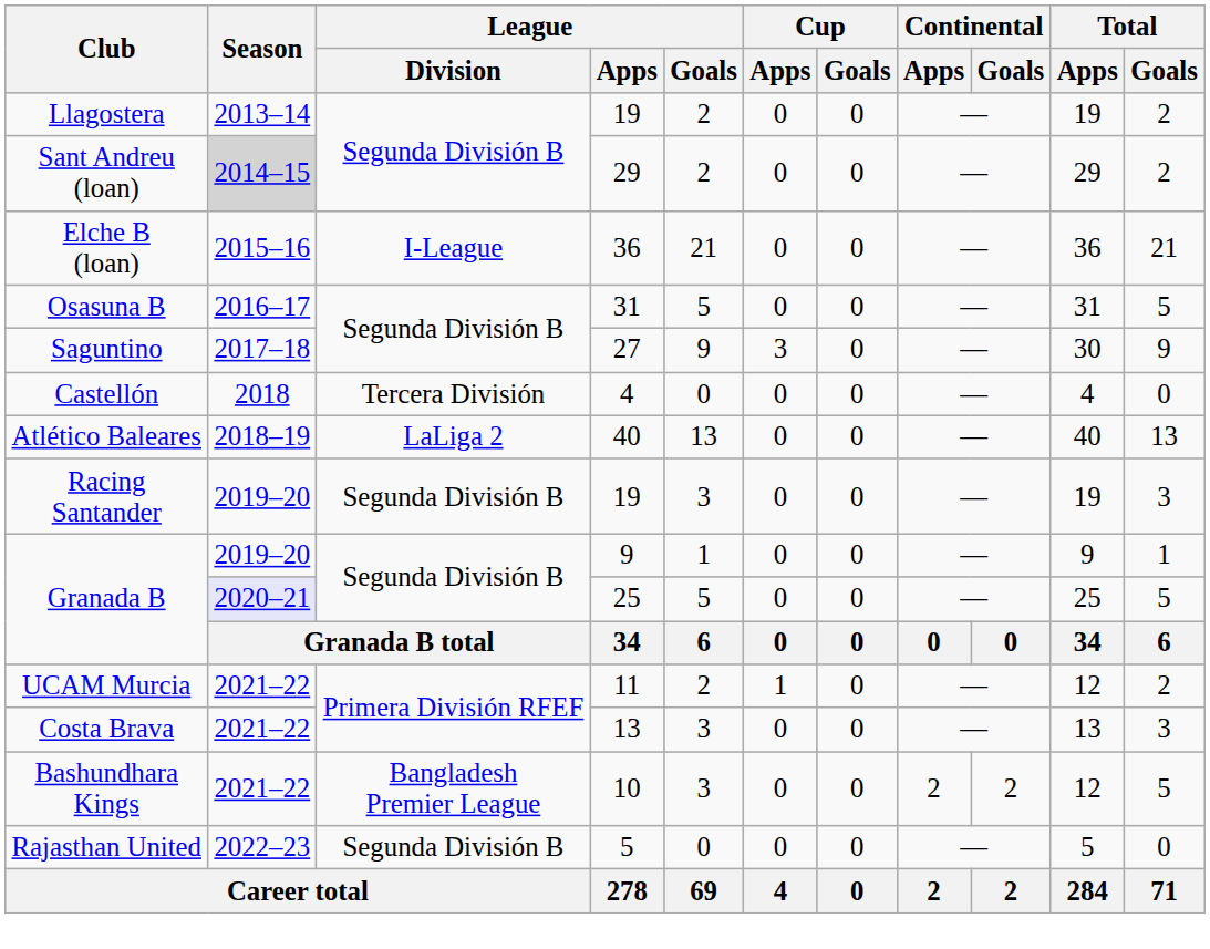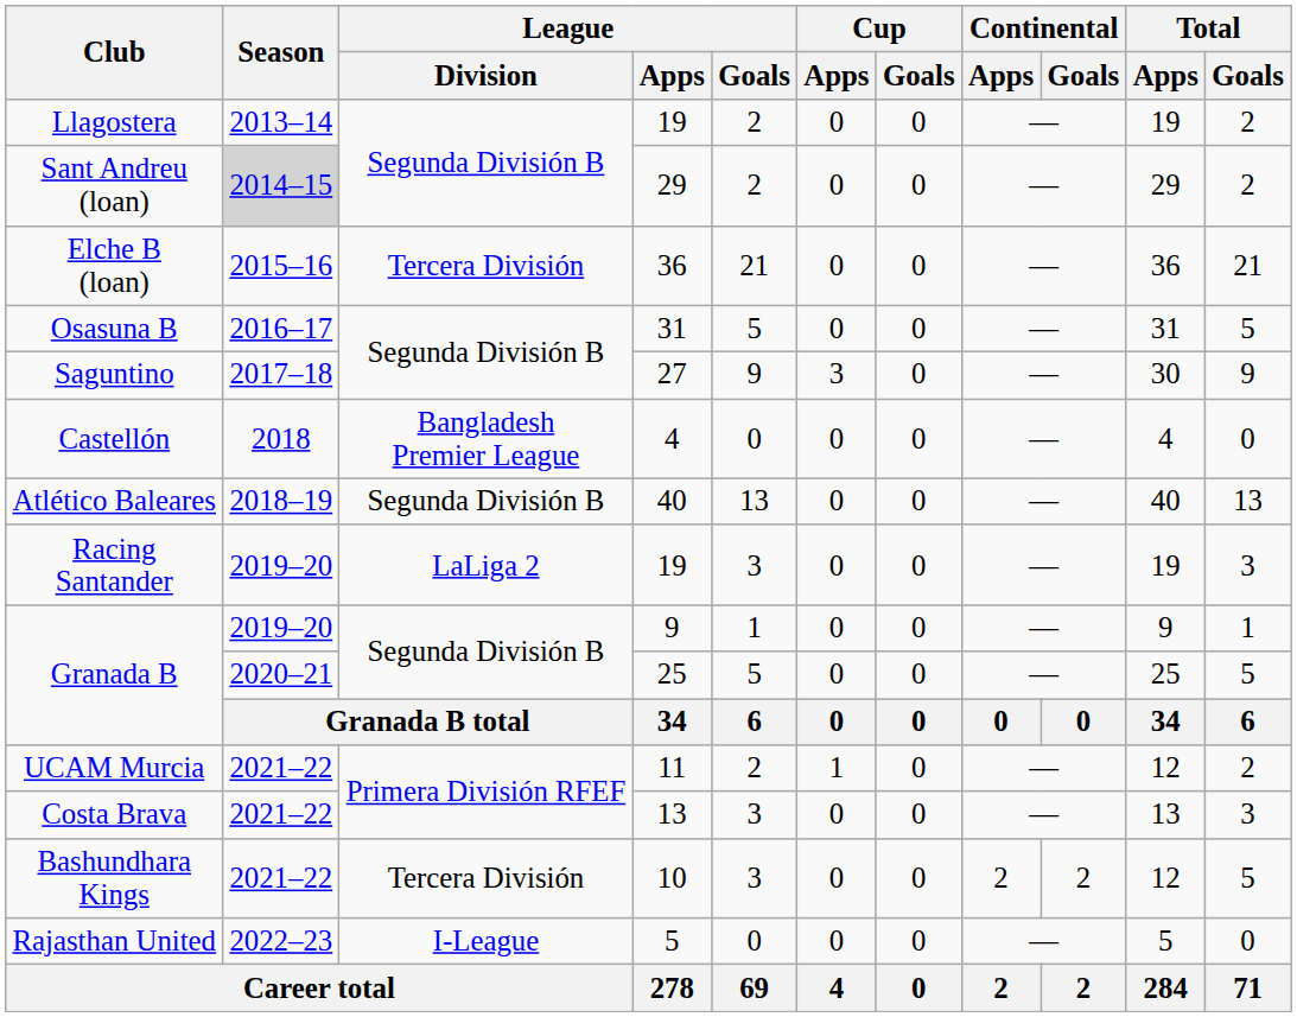 <table class="wikitable" style="text-align: center;">
 <tr>
 <th rowspan="2">Club</th>
 <th rowspan="2">Season</th>
 <th colspan="3">League</th>
 <th colspan="2">Cup</th>
 <th colspan="2">Continental</th>
 <th colspan="2">Total</th>
 </tr>
 <tr>
 <th>Division</th>
 <th>Apps</th>
 <th>Goals</th>
 <th>Apps</th>
 <th>Goals</th>
 <th>Apps</th>
 <th>Goals</th>
 <th>Apps</th>
 <th>Goals</th>
 </tr>
 <tr>
 <td rowspan="1"><a href='#'>Llagostera</a></td>
 <td><a href='#'>2013–14</a></td>
 <td rowspan="2"><a href='#'>Segunda División B</a></td>
 <td>19</td>
 <td>2</td>
 <td>0</td>
 <td>0</td>
 <td colspan="2">—</td>
 <td>19</td>
 <td>2</td>
 </tr>
 <tr>
 <td rowspan="1"><a href='#'>Sant Andreu</a> <br>(loan)</td>
 <td style="background: lightgrey;"><a href='#'>2014–15</a></td>
 <td>29</td>
 <td>2</td>
 <td>0</td>
 <td>0</td>
 <td colspan="2">—</td>
 <td>29</td>
 <td>2</td>
 </tr>
 <tr>
 <td rowspan="1"><a href='#'>Elche B</a> <br>(loan)</td>
 <td><a href='#'>2015–16</a></td>
-<td rowspan="1"><a href='#'>I-League</a></td>
+<td rowspan="1"><a href='#'>Tercera División</a></td>
 <td>36</td>
 <td>21</td>
 <td>0</td>
 <td>0</td>
 <td colspan="2">—</td>
 <td>36</td>
 <td>21</td>
 </tr>
 <tr>
 <td rowspan="1"><a href='#'>Osasuna B</a></td>
 <td><a href='#'>2016–17</a></td>
 <td rowspan="2">Segunda División B</td>
 <td>31</td>
 <td>5</td>
 <td>0</td>
 <td>0</td>
 <td colspan="2">—</td>
 <td>31</td>
 <td>5</td>
 </tr>
 <tr>
 <td rowspan="1"><a href='#'>Saguntino</a></td>
 <td><a href='#'>2017–18</a></td>
 <td>27</td>
 <td>9</td>
 <td>3</td>
 <td>0</td>
 <td colspan="2">—</td>
 <td>30</td>
 <td>9</td>
 </tr>
 <tr>
 <td rowspan="1"><a href='#'>Castellón</a></td>
 <td><a href='#'>2018</a></td>
-<td rowspan="1">Tercera División</td>
+<td rowspan="1"><a href='#'>Bangladesh <br>Premier League</a></td>
 <td>4</td>
 <td>0</td>
 <td>0</td>
 <td>0</td>
 <td colspan="2">—</td>
 <td>4</td>
 <td>0</td>
 </tr>
 <tr>
 <td rowspan="1"><a href='#'>Atlético Baleares</a></td>
 <td><a href='#'>2018–19</a></td>
-<td rowspan="1"><a href='#'>LaLiga 2</a></td>
+<td rowspan="1">Segunda División B</td>
 <td>40</td>
 <td>13</td>
 <td>0</td>
 <td>0</td>
 <td colspan="2">—</td>
 <td>40</td>
 <td>13</td>
 </tr>
 <tr>
 <td rowspan="1"><a href='#'>Racing <br>Santander</a></td>
 <td><a href='#'>2019–20</a></td>
-<td rowspan="1">Segunda División B</td>
+<td rowspan="1"><a href='#'>LaLiga 2</a></td>
 <td>19</td>
 <td>3</td>
 <td>0</td>
 <td>0</td>
 <td colspan="2">—</td>
 <td>19</td>
 <td>3</td>
 </tr>
 <tr>
 <td rowspan="3"><a href='#'>Granada B</a></td>
 <td><a href='#'>2019–20</a></td>
 <td rowspan="2">Segunda División B</td>
 <td>9</td>
 <td>1</td>
 <td>0</td>
 <td>0</td>
 <td colspan="2">—</td>
 <td>9</td>
 <td>1</td>
 </tr>
 <tr>
-<td style="background: lavender;"><a href='#'>2020–21</a></td>
+<td><a href='#'>2020–21</a></td>
 <td>25</td>
 <td>5</td>
 <td>0</td>
 <td>0</td>
 <td colspan="2">—</td>
 <td>25</td>
 <td>5</td>
 </tr>
 <tr>
 <th colspan="2">Granada B total</th>
 <th>34</th>
 <th>6</th>
 <th>0</th>
 <th>0</th>
 <th>0</th>
 <th>0</th>
 <th>34</th>
 <th>6</th>
 </tr>
 <tr>
 <td rowspan="1"><a href='#'>UCAM Murcia</a></td>
 <td><a href='#'>2021–22</a></td>
 <td rowspan="2"><a href='#'>Primera División RFEF</a></td>
 <td>11</td>
 <td>2</td>
 <td>1</td>
 <td>0</td>
 <td colspan="2">—</td>
 <td>12</td>
 <td>2</td>
 </tr>
 <tr>
 <td rowspan="1"><a href='#'>Costa Brava</a></td>
 <td><a href='#'>2021–22</a></td>
 <td>13</td>
 <td>3</td>
 <td>0</td>
 <td>0</td>
 <td colspan="2">—</td>
 <td>13</td>
 <td>3</td>
 </tr>
 <tr>
 <td rowspan="1"><a href='#'>Bashundhara <br>Kings</a></td>
 <td><a href='#'>2021–22</a></td>
-<td rowspan="1"><a href='#'>Bangladesh <br>Premier League</a></td>
+<td rowspan="1">Tercera División</td>
 <td>10</td>
 <td>3</td>
 <td>0</td>
 <td>0</td>
 <td>2</td>
 <td>2</td>
 <td>12</td>
 <td>5</td>
 </tr>
 <tr>
 <td rowspan="1"><a href='#'>Rajasthan United</a></td>
 <td><a href='#'>2022–23</a></td>
-<td rowspan="1">Segunda División B</td>
+<td rowspan="1"><a href='#'>I-League</a></td>
 <td>5</td>
 <td>0</td>
 <td>0</td>
 <td>0</td>
 <td colspan="2">—</td>
 <td>5</td>
 <td>0</td>
 </tr>
 <tr>
 <th colspan="3">Career total</th>
 <th>278</th>
 <th>69</th>
 <th>4</th>
 <th>0</th>
 <th>2</th>
 <th>2</th>
 <th>284</th>
 <th>71</th>
 </tr>
 </table>
